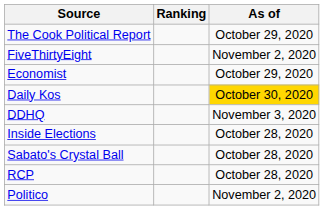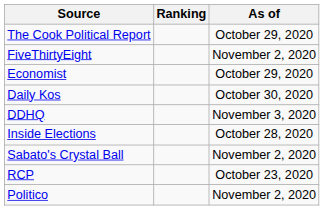 <table class="wikitable" style="text-align:center">
 <tr>
 <th>Source</th>
 <th>Ranking</th>
 <th>As of</th>
 </tr>
 <tr>
 <td align=left><a href='#'>The Cook Political Report</a></td>
 <td></td>
 <td>October 29, 2020</td>
 </tr>
 <tr>
 <td align="left"><a href='#'>FiveThirtyEight</a></td>
 <td></td>
 <td>November 2, 2020</td>
 </tr>
 <tr>
 <td align="left"><a href='#'>Economist</a></td>
 <td></td>
 <td>October 29, 2020</td>
 </tr>
 <tr>
 <td align="left"><a href='#'>Daily Kos</a></td>
 <td></td>
-<td style="background: gold;">October 30, 2020</td>
+<td>October 30, 2020</td>
 </tr>
 <tr>
 <td align="left"><a href='#'>DDHQ</a></td>
 <td></td>
 <td>November 3, 2020</td>
 </tr>
 <tr>
 <td align=left><a href='#'>Inside Elections</a></td>
 <td></td>
 <td>October 28, 2020</td>
 </tr>
 <tr>
 <td align=left><a href='#'>Sabato's Crystal Ball</a></td>
 <td></td>
-<td>October 28, 2020</td>
+<td>November 2, 2020</td>
 </tr>
 <tr>
 <td align="left"><a href='#'>RCP</a></td>
 <td></td>
-<td>October 28, 2020</td>
+<td>October 23, 2020</td>
 </tr>
 <tr>
 <td align="left"><a href='#'>Politico</a></td>
 <td></td>
 <td>November 2, 2020</td>
 </tr>
 </table>
